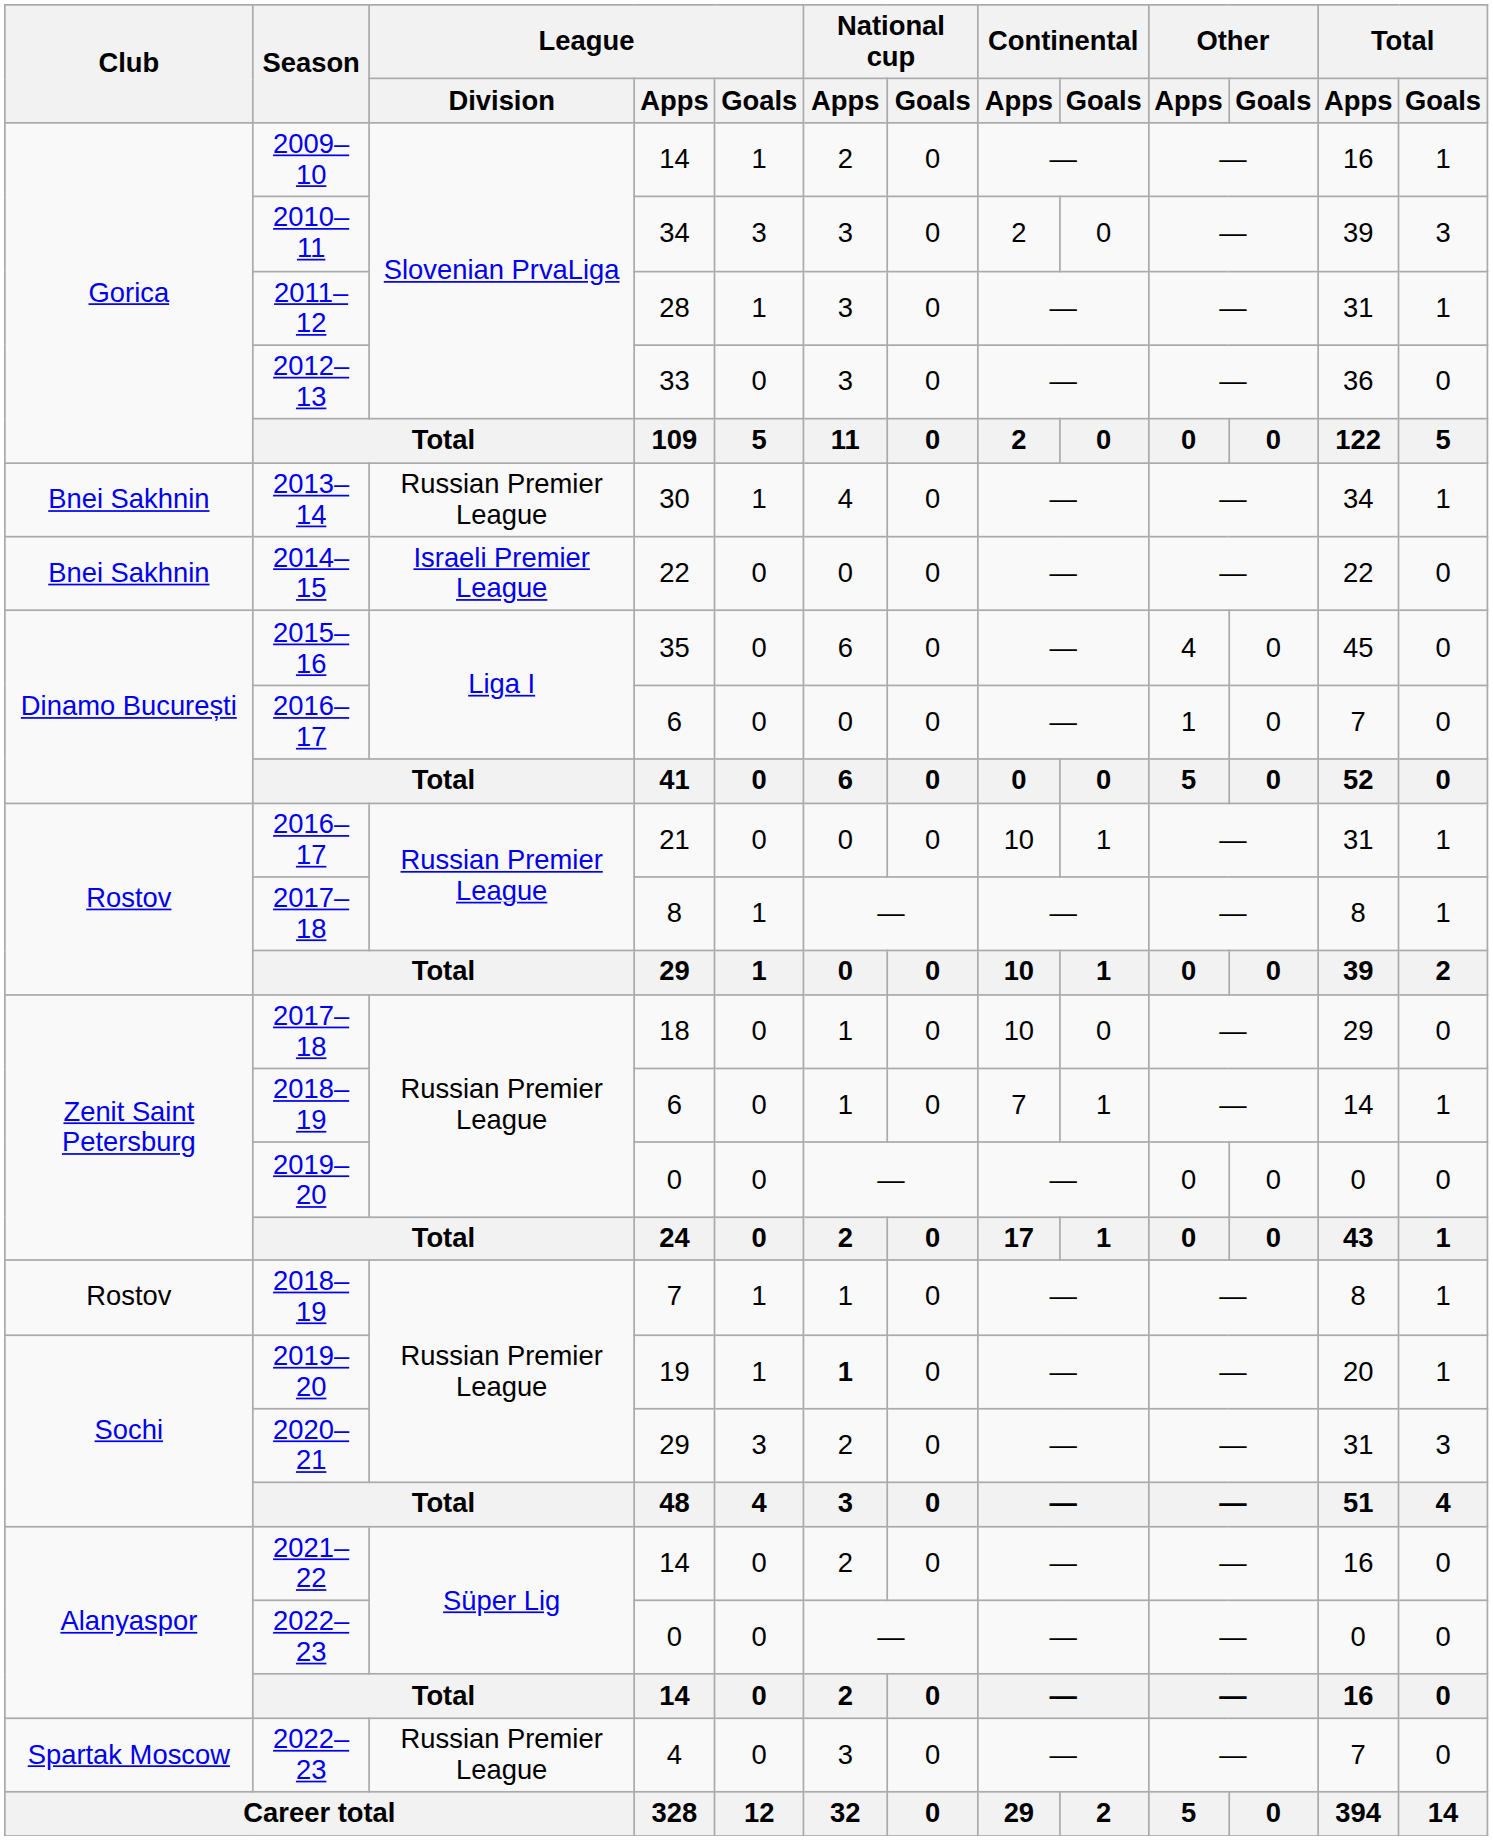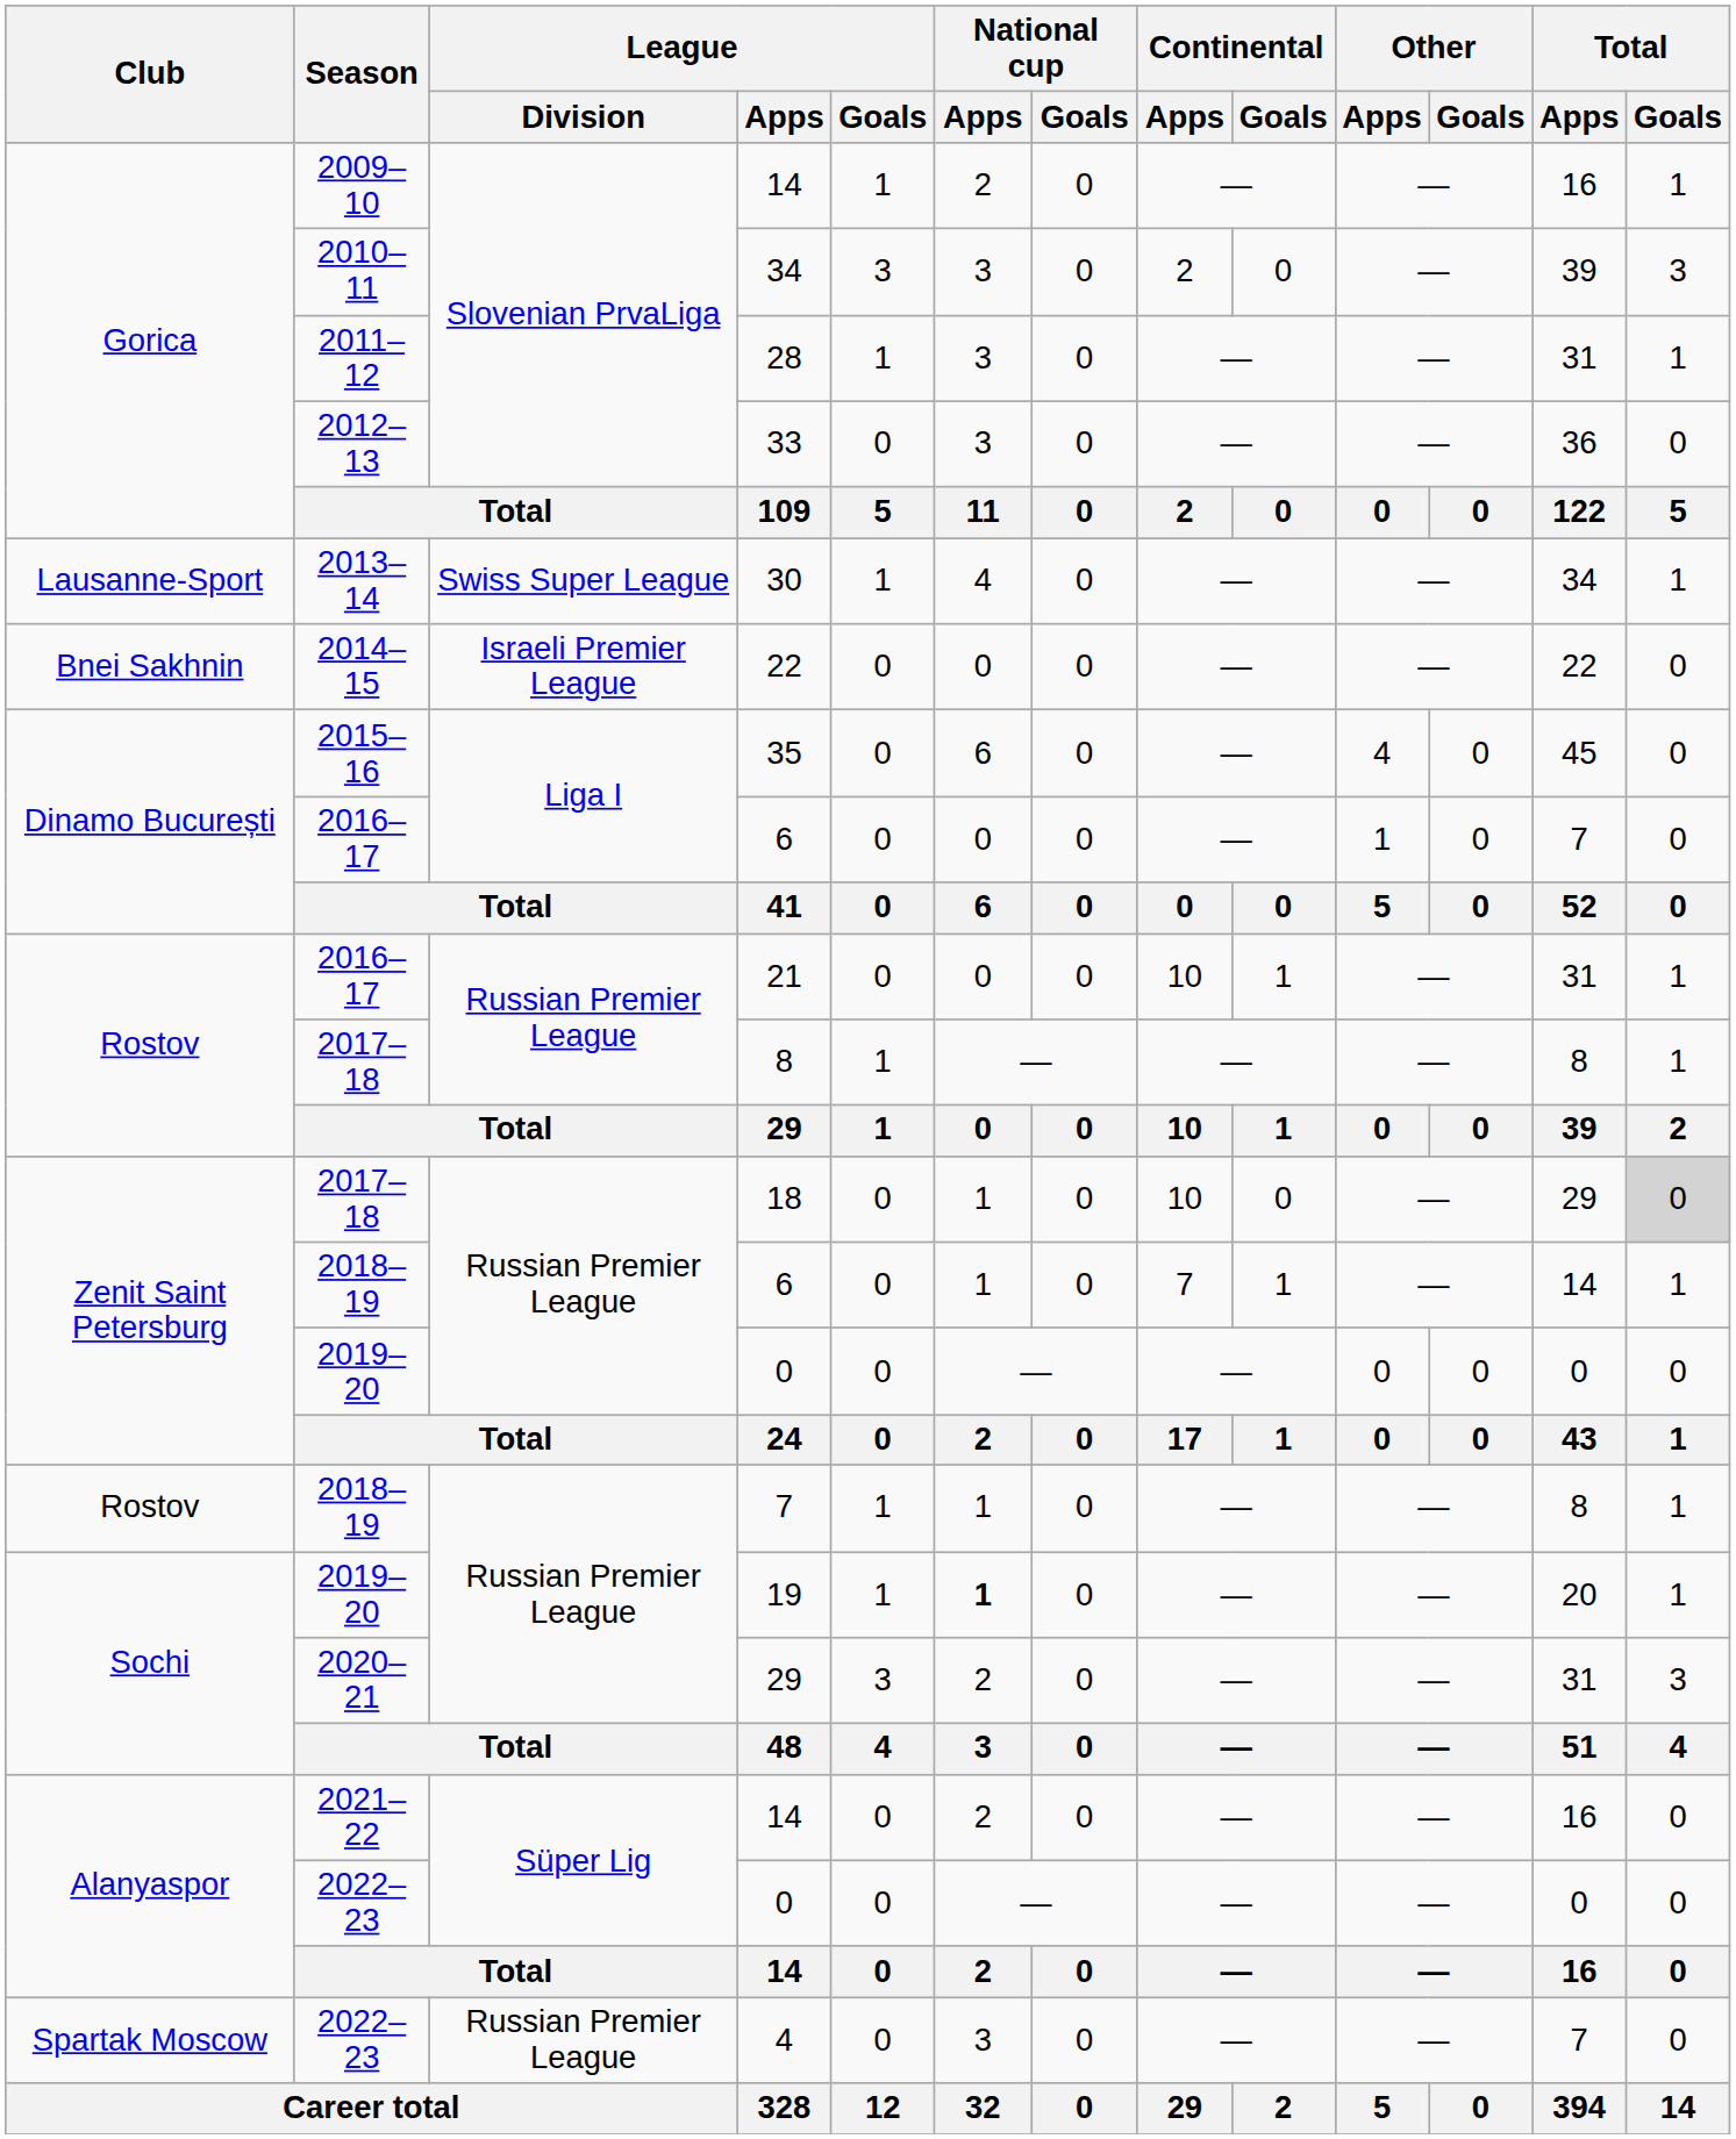 <table class="wikitable" style="text-align:center">
 <tr>
 <th rowspan=2>Club</th>
 <th rowspan=2>Season</th>
 <th colspan=3>League</th>
 <th colspan=2>National cup</th>
 <th colspan=2>Continental</th>
 <th colspan=2>Other</th>
 <th colspan=2>Total</th>
 </tr>
 <tr>
 <th>Division</th>
 <th>Apps</th>
 <th>Goals</th>
 <th>Apps</th>
 <th>Goals</th>
 <th>Apps</th>
 <th>Goals</th>
 <th>Apps</th>
 <th>Goals</th>
 <th>Apps</th>
 <th>Goals</th>
 </tr>
 <tr>
 <td rowspan=5><a href='#'>Gorica</a></td>
 <td><a href='#'>2009–10</a></td>
 <td rowspan=4><a href='#'>Slovenian PrvaLiga</a></td>
 <td>14</td>
 <td>1</td>
 <td>2</td>
 <td>0</td>
 <td colspan=2>—</td>
 <td colspan=2>—</td>
 <td>16</td>
 <td>1</td>
 </tr>
 <tr>
 <td><a href='#'>2010–11</a></td>
 <td>34</td>
 <td>3</td>
 <td>3</td>
 <td>0</td>
 <td>2</td>
 <td>0</td>
 <td colspan=2>—</td>
 <td>39</td>
 <td>3</td>
 </tr>
 <tr>
 <td><a href='#'>2011–12</a></td>
 <td>28</td>
 <td>1</td>
 <td>3</td>
 <td>0</td>
 <td colspan=2>—</td>
 <td colspan=2>—</td>
 <td>31</td>
 <td>1</td>
 </tr>
 <tr>
 <td><a href='#'>2012–13</a></td>
 <td>33</td>
 <td>0</td>
 <td>3</td>
 <td>0</td>
 <td colspan=2>—</td>
 <td colspan=2>—</td>
 <td>36</td>
 <td>0</td>
 </tr>
 <tr>
 <th colspan=2>Total</th>
 <th>109</th>
 <th>5</th>
 <th>11</th>
 <th>0</th>
 <th>2</th>
 <th>0</th>
 <th>0</th>
 <th>0</th>
 <th>122</th>
 <th>5</th>
 </tr>
 <tr>
-<td><a href='#'>Bnei Sakhnin</a></td>
+<td><a href='#'>Lausanne-Sport</a></td>
 <td><a href='#'>2013–14</a></td>
-<td>Russian Premier League</td>
+<td><a href='#'>Swiss Super League</a></td>
 <td>30</td>
 <td>1</td>
 <td>4</td>
 <td>0</td>
 <td colspan=2>—</td>
 <td colspan=2>—</td>
 <td>34</td>
 <td>1</td>
 </tr>
 <tr>
 <td><a href='#'>Bnei Sakhnin</a></td>
 <td><a href='#'>2014–15</a></td>
 <td><a href='#'>Israeli Premier League</a></td>
 <td>22</td>
 <td>0</td>
 <td>0</td>
 <td>0</td>
 <td colspan=2>—</td>
 <td colspan=2>—</td>
 <td>22</td>
 <td>0</td>
 </tr>
 <tr>
 <td rowspan=3><a href='#'>Dinamo București</a></td>
 <td><a href='#'>2015–16</a></td>
 <td rowspan=2><a href='#'>Liga I</a></td>
 <td>35</td>
 <td>0</td>
 <td>6</td>
 <td>0</td>
 <td colspan=2>—</td>
 <td>4</td>
 <td>0</td>
 <td>45</td>
 <td>0</td>
 </tr>
 <tr>
 <td><a href='#'>2016–17</a></td>
 <td>6</td>
 <td>0</td>
 <td>0</td>
 <td>0</td>
 <td colspan=2>—</td>
 <td>1</td>
 <td>0</td>
 <td>7</td>
 <td>0</td>
 </tr>
 <tr>
 <th colspan=2>Total</th>
 <th>41</th>
 <th>0</th>
 <th>6</th>
 <th>0</th>
 <th>0</th>
 <th>0</th>
 <th>5</th>
 <th>0</th>
 <th>52</th>
 <th>0</th>
 </tr>
 <tr>
 <td rowspan=3><a href='#'>Rostov</a></td>
 <td><a href='#'>2016–17</a></td>
 <td rowspan=2><a href='#'>Russian Premier League</a></td>
 <td>21</td>
 <td>0</td>
 <td>0</td>
 <td>0</td>
 <td>10</td>
 <td>1</td>
 <td colspan=2>—</td>
 <td>31</td>
 <td>1</td>
 </tr>
 <tr>
 <td><a href='#'>2017–18</a></td>
 <td>8</td>
 <td>1</td>
 <td colspan=2>—</td>
 <td colspan=2>—</td>
 <td colspan=2>—</td>
 <td>8</td>
 <td>1</td>
 </tr>
 <tr>
 <th colspan=2>Total</th>
 <th>29</th>
 <th>1</th>
 <th>0</th>
 <th>0</th>
 <th>10</th>
 <th>1</th>
 <th>0</th>
 <th>0</th>
 <th>39</th>
 <th>2</th>
 </tr>
 <tr>
 <td rowspan=4><a href='#'>Zenit Saint Petersburg</a></td>
 <td><a href='#'>2017–18</a></td>
 <td rowspan=3>Russian Premier League</td>
 <td>18</td>
 <td>0</td>
 <td>1</td>
 <td>0</td>
 <td>10</td>
 <td>0</td>
 <td colspan=2>—</td>
 <td>29</td>
-<td>0</td>
+<td style="background: lightgrey;">0</td>
 </tr>
 <tr>
 <td><a href='#'>2018–19</a></td>
 <td>6</td>
 <td>0</td>
 <td>1</td>
 <td>0</td>
 <td>7</td>
 <td>1</td>
 <td colspan=2>—</td>
 <td>14</td>
 <td>1</td>
 </tr>
 <tr>
 <td><a href='#'>2019–20</a></td>
 <td>0</td>
 <td>0</td>
 <td colspan=2>—</td>
 <td colspan=2>—</td>
 <td>0</td>
 <td>0</td>
 <td>0</td>
 <td>0</td>
 </tr>
 <tr>
 <th colspan=2>Total</th>
 <th>24</th>
 <th>0</th>
 <th>2</th>
 <th>0</th>
 <th>17</th>
 <th>1</th>
 <th>0</th>
 <th>0</th>
 <th>43</th>
 <th>1</th>
 </tr>
 <tr>
 <td>Rostov</td>
 <td><a href='#'>2018–19</a></td>
 <td rowspan=3>Russian Premier League</td>
 <td>7</td>
 <td>1</td>
 <td>1</td>
 <td>0</td>
 <td colspan=2>—</td>
 <td colspan=2>—</td>
 <td>8</td>
 <td>1</td>
 </tr>
 <tr>
 <td rowspan="3"><a href='#'>Sochi</a></td>
 <td><a href='#'>2019–20</a></td>
 <td>19</td>
 <td>1</td>
 <td><strong>1</strong></td>
 <td>0</td>
 <td colspan=2>—</td>
 <td colspan=2>—</td>
 <td>20</td>
 <td>1</td>
 </tr>
 <tr>
 <td><a href='#'>2020–21</a></td>
 <td>29</td>
 <td>3</td>
 <td>2</td>
 <td>0</td>
 <td colspan=2>—</td>
 <td colspan=2>—</td>
 <td>31</td>
 <td>3</td>
 </tr>
 <tr>
 <th colspan=2>Total</th>
 <th>48</th>
 <th>4</th>
 <th>3</th>
 <th>0</th>
 <th colspan=2>—</th>
 <th colspan=2>—</th>
 <th>51</th>
 <th>4</th>
 </tr>
 <tr>
 <td rowspan="3"><a href='#'>Alanyaspor</a></td>
 <td><a href='#'>2021–22</a></td>
 <td rowspan="2"><a href='#'>Süper Lig</a></td>
 <td>14</td>
 <td>0</td>
 <td>2</td>
 <td>0</td>
 <td colspan=2>—</td>
 <td colspan=2>—</td>
 <td>16</td>
 <td>0</td>
 </tr>
 <tr>
 <td><a href='#'>2022–23</a></td>
 <td>0</td>
 <td>0</td>
 <td colspan=2>—</td>
 <td colspan=2>—</td>
 <td colspan=2>—</td>
 <td>0</td>
 <td>0</td>
 </tr>
 <tr>
 <th colspan=2>Total</th>
 <th>14</th>
 <th>0</th>
 <th>2</th>
 <th>0</th>
 <th colspan=2>—</th>
 <th colspan=2>—</th>
 <th>16</th>
 <th>0</th>
 </tr>
 <tr>
 <td><a href='#'>Spartak Moscow</a></td>
 <td><a href='#'>2022–23</a></td>
 <td>Russian Premier League</td>
 <td>4</td>
 <td>0</td>
 <td>3</td>
 <td>0</td>
 <td colspan=2>—</td>
 <td colspan=2>—</td>
 <td>7</td>
 <td>0</td>
 </tr>
 <tr>
 <th colspan=3>Career total</th>
 <th>328</th>
 <th>12</th>
 <th>32</th>
 <th>0</th>
 <th>29</th>
 <th>2</th>
 <th>5</th>
 <th>0</th>
 <th>394</th>
 <th>14</th>
 </tr>
 <tr>
 </tr>
 </table>
